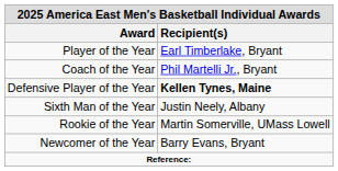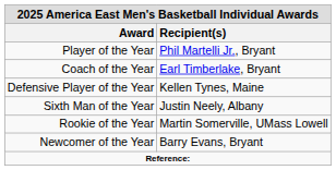 <table class="wikitable" style="white-space:nowrap; font-size:90%;">
 <tr>
 <td colspan="7" style="text-align:center; background:#ddd;"><strong>2025 America East Men's Basketball Individual Awards</strong></td>
 </tr>
 <tr>
 <th style="text-align:right;">Award</th>
 <th style="text-align:left;">Recipient(s)</th>
 </tr>
 <tr>
 <td style="text-align:right;">Player of the Year</td>
+<td style="text-align:left;"><a href='#'>Phil Martelli Jr.</a>, Bryant</td>
+</tr>
+<tr>
+<td style="text-align:right;">Coach of the Year</td>
 <td style="text-align:left;"><a href='#'>Earl Timberlake</a>, Bryant</td>
 </tr>
 <tr>
-<td style="text-align:right;">Coach of the Year</td>
-<td style="text-align:left;"><a href='#'>Phil Martelli Jr.</a>, Bryant</td>
-</tr>
-<tr>
 <td style="text-align:right;">Defensive Player of the Year</td>
-<td style="text-align:left;"><strong>Kellen Tynes, Maine</strong></td>
+<td style="text-align:left;">Kellen Tynes, Maine</td>
 </tr>
 <tr>
 <td style="text-align:right;">Sixth Man of the Year</td>
 <td style="text-align:left;">Justin Neely, Albany</td>
 </tr>
 <tr>
 <td style="text-align:right;">Rookie of the Year</td>
 <td style="text-align:left;">Martin Somerville, UMass Lowell</td>
 </tr>
 <tr>
 <td style="text-align:right;">Newcomer of the Year</td>
 <td style="text-align:left;">Barry Evans, Bryant</td>
 </tr>
 <tr>
 <td colspan="4"  style="font-size:8pt; text-align:center;"><strong>Reference:</strong></td>
 </tr>
 </table>
